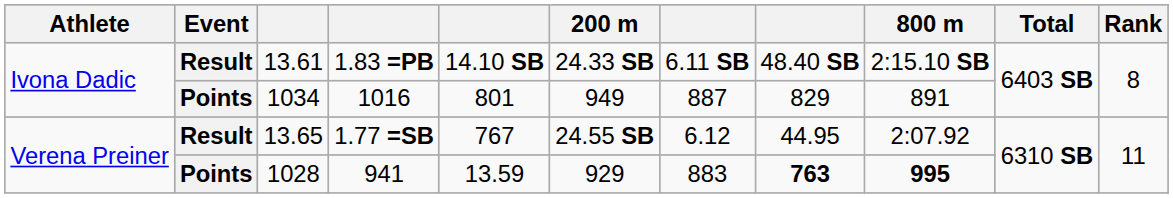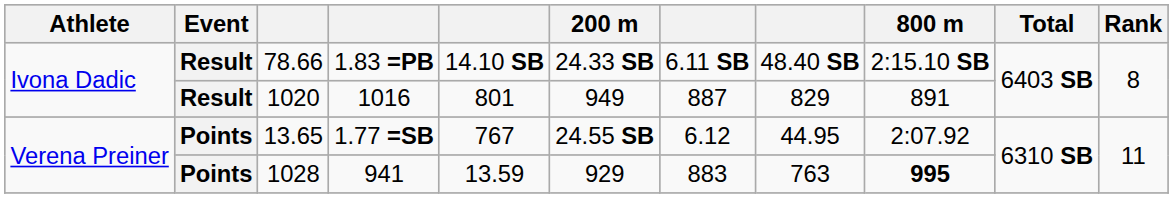 <table class=wikitable style=font-size:90%;text-align:center>
 <tr>
 <th>Athlete</th>
 <th>Event</th>
 <th></th>
 <th></th>
 <th></th>
 <th>200 m</th>
 <th></th>
 <th></th>
 <th>800 m</th>
 <th>Total</th>
 <th>Rank</th>
 </tr>
 <tr>
 <td align=left rowspan=2><a href='#'>Ivona Dadic</a></td>
 <th><span>Result</span></th>
-<td>13.61</td>
+<td>78.66</td>
 <td>1.83 <strong>=PB</strong></td>
 <td>14.10 <strong>SB</strong></td>
 <td>24.33 <strong>SB</strong></td>
 <td>6.11 <strong>SB</strong></td>
 <td>48.40 <strong>SB</strong></td>
 <td>2:15.10 <strong>SB</strong></td>
 <td rowspan=2>6403 <strong>SB</strong></td>
 <td rowspan=2>8</td>
 </tr>
 <tr>
-<th><span>Points</span></th>
-<td>1034</td>
+<th><span>Result</span></th>
+<td>1020</td>
 <td>1016</td>
 <td>801</td>
 <td>949</td>
 <td>887</td>
 <td>829</td>
 <td>891</td>
 </tr>
 <tr>
 <td align=left rowspan=2><a href='#'>Verena Preiner</a></td>
-<th><span>Result</span></th>
+<th><span>Points</span></th>
 <td>13.65</td>
 <td>1.77 <strong>=SB</strong></td>
 <td>767</td>
 <td>24.55 <strong>SB</strong></td>
 <td>6.12</td>
 <td>44.95</td>
 <td>2:07.92</td>
 <td rowspan=2>6310 <strong>SB</strong></td>
 <td rowspan=2>11</td>
 </tr>
 <tr>
 <th><span>Points</span></th>
 <td>1028</td>
 <td>941</td>
 <td>13.59</td>
 <td>929</td>
 <td>883</td>
-<td><strong>763</strong></td>
+<td>763</td>
 <td><strong>995</strong></td>
 </tr>
 </table>
